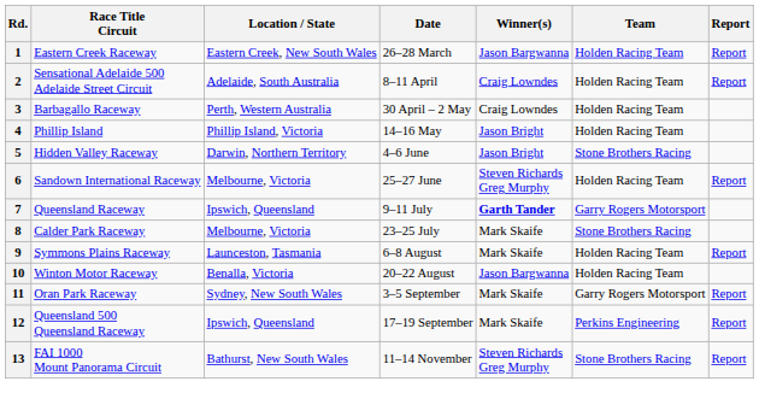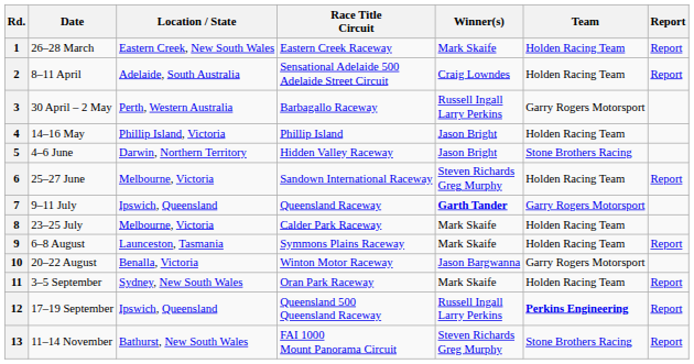 <table class="wikitable" style="font-size: 90%">
 <tr>
 <th>Rd.</th>
+<th>Date</th>
+<th>Location / State</th>
 <th>Race Title<br>Circuit</th>
-<th>Location / State</th>
-<th>Date</th>
 <th>Winner(s)</th>
 <th>Team</th>
 <th>Report</th>
 </tr>
 <tr>
 <th>1</th>
+<td>26–28 March</td>
+<td><a href='#'>Eastern Creek</a>, <a href='#'>New South Wales</a></td>
 <td><a href='#'>Eastern Creek Raceway</a></td>
-<td><a href='#'>Eastern Creek</a>, <a href='#'>New South Wales</a></td>
-<td>26–28 March</td>
-<td><a href='#'>Jason Bargwanna</a></td>
+<td><a href='#'>Mark Skaife</a></td>
 <td><a href='#'>Holden Racing Team</a></td>
 <td><a href='#'>Report</a></td>
 </tr>
 <tr>
 <th>2</th>
+<td>8–11 April</td>
+<td><a href='#'>Adelaide</a>, <a href='#'>South Australia</a></td>
 <td><a href='#'>Sensational Adelaide 500</a><br> <a href='#'>Adelaide Street Circuit</a></td>
-<td><a href='#'>Adelaide</a>, <a href='#'>South Australia</a></td>
-<td>8–11 April</td>
 <td><a href='#'>Craig Lowndes</a></td>
 <td>Holden Racing Team</td>
 <td><a href='#'>Report</a></td>
 </tr>
 <tr>
 <th>3</th>
+<td>30 April – 2 May</td>
+<td><a href='#'>Perth</a>, <a href='#'>Western Australia</a></td>
 <td><a href='#'>Barbagallo Raceway</a></td>
-<td><a href='#'>Perth</a>, <a href='#'>Western Australia</a></td>
-<td>30 April – 2 May</td>
-<td>Craig Lowndes</td>
-<td>Holden Racing Team</td>
+<td><a href='#'>Russell Ingall</a><br><a href='#'>Larry Perkins</a></td>
+<td>Garry Rogers Motorsport</td>
 <td></td>
 </tr>
 <tr>
 <th>4</th>
+<td>14–16 May</td>
+<td><a href='#'>Phillip Island</a>, <a href='#'>Victoria</a></td>
 <td><a href='#'>Phillip Island</a></td>
-<td><a href='#'>Phillip Island</a>, <a href='#'>Victoria</a></td>
-<td>14–16 May</td>
 <td><a href='#'>Jason Bright</a></td>
 <td>Holden Racing Team</td>
 <td></td>
 </tr>
 <tr>
 <th>5</th>
+<td>4–6 June</td>
+<td><a href='#'>Darwin</a>, <a href='#'>Northern Territory</a></td>
 <td><a href='#'>Hidden Valley Raceway</a></td>
-<td><a href='#'>Darwin</a>, <a href='#'>Northern Territory</a></td>
-<td>4–6 June</td>
 <td><a href='#'>Jason Bright</a></td>
 <td><a href='#'>Stone Brothers Racing</a></td>
 <td></td>
 </tr>
 <tr>
 <th>6</th>
+<td>25–27 June</td>
+<td><a href='#'>Melbourne</a>, <a href='#'>Victoria</a></td>
 <td><a href='#'>Sandown International Raceway</a></td>
-<td><a href='#'>Melbourne</a>, <a href='#'>Victoria</a></td>
-<td>25–27 June</td>
 <td><a href='#'>Steven Richards</a><br><a href='#'>Greg Murphy</a></td>
 <td>Holden Racing Team</td>
 <td><a href='#'>Report</a></td>
 </tr>
 <tr>
 <th>7</th>
+<td>9–11 July</td>
+<td><a href='#'>Ipswich</a>, <a href='#'>Queensland</a></td>
 <td><a href='#'>Queensland Raceway</a></td>
-<td><a href='#'>Ipswich</a>, <a href='#'>Queensland</a></td>
-<td>9–11 July</td>
 <td><strong><a href='#'>Garth Tander</a></strong></td>
 <td><a href='#'>Garry Rogers Motorsport</a></td>
 <td></td>
 </tr>
 <tr>
 <th>8</th>
+<td>23–25 July</td>
+<td><a href='#'>Melbourne</a>, <a href='#'>Victoria</a></td>
 <td><a href='#'>Calder Park Raceway</a></td>
-<td><a href='#'>Melbourne</a>, <a href='#'>Victoria</a></td>
-<td>23–25 July</td>
 <td>Mark Skaife</td>
-<td><a href='#'>Stone Brothers Racing</a></td>
+<td>Holden Racing Team</td>
 <td></td>
 </tr>
 <tr>
 <th>9</th>
+<td>6–8 August</td>
+<td><a href='#'>Launceston</a>, <a href='#'>Tasmania</a></td>
 <td><a href='#'>Symmons Plains Raceway</a></td>
-<td><a href='#'>Launceston</a>, <a href='#'>Tasmania</a></td>
-<td>6–8 August</td>
 <td>Mark Skaife</td>
 <td>Holden Racing Team</td>
 <td><a href='#'>Report</a></td>
 </tr>
 <tr>
 <th>10</th>
+<td>20–22 August</td>
+<td><a href='#'>Benalla</a>, <a href='#'>Victoria</a></td>
 <td><a href='#'>Winton Motor Raceway</a></td>
-<td><a href='#'>Benalla</a>, <a href='#'>Victoria</a></td>
-<td>20–22 August</td>
 <td><a href='#'>Jason Bargwanna</a></td>
-<td>Holden Racing Team</td>
+<td>Garry Rogers Motorsport</td>
 <td></td>
 </tr>
 <tr>
 <th>11</th>
+<td>3–5 September</td>
+<td><a href='#'>Sydney</a>, <a href='#'>New South Wales</a></td>
 <td><a href='#'>Oran Park Raceway</a></td>
-<td><a href='#'>Sydney</a>, <a href='#'>New South Wales</a></td>
-<td>3–5 September</td>
 <td>Mark Skaife</td>
-<td>Garry Rogers Motorsport</td>
+<td>Holden Racing Team</td>
 <td><a href='#'>Report</a></td>
 </tr>
 <tr>
 <th>12</th>
+<td>17–19 September</td>
+<td><a href='#'>Ipswich</a>, <a href='#'>Queensland</a></td>
 <td><a href='#'>Queensland 500</a><br> <a href='#'>Queensland Raceway</a></td>
-<td><a href='#'>Ipswich</a>, <a href='#'>Queensland</a></td>
-<td>17–19 September</td>
-<td>Mark Skaife</td>
-<td><a href='#'>Perkins Engineering</a></td>
+<td><a href='#'>Russell Ingall</a><br><a href='#'>Larry Perkins</a></td>
+<td><strong><a href='#'>Perkins Engineering</a></strong></td>
 <td><a href='#'>Report</a></td>
 </tr>
 <tr>
 <th>13</th>
+<td>11–14 November</td>
+<td><a href='#'>Bathurst</a>, <a href='#'>New South Wales</a></td>
 <td><a href='#'>FAI 1000</a><br><a href='#'>Mount Panorama Circuit</a></td>
-<td><a href='#'>Bathurst</a>, <a href='#'>New South Wales</a></td>
-<td>11–14 November</td>
 <td><a href='#'>Steven Richards</a><br><a href='#'>Greg Murphy</a></td>
 <td><a href='#'>Stone Brothers Racing</a></td>
 <td><a href='#'>Report</a></td>
 </tr>
 </table>
